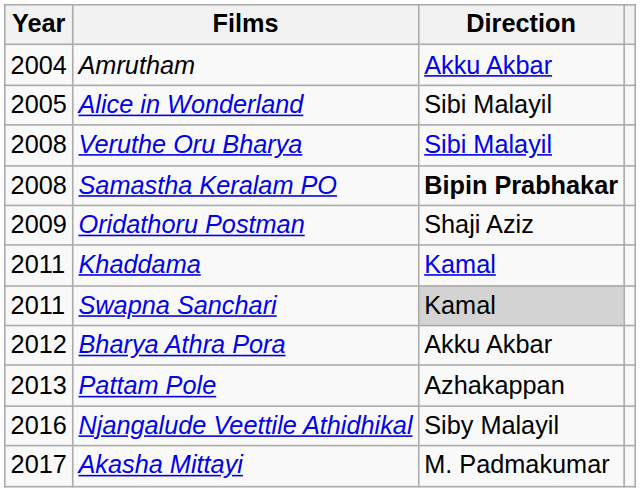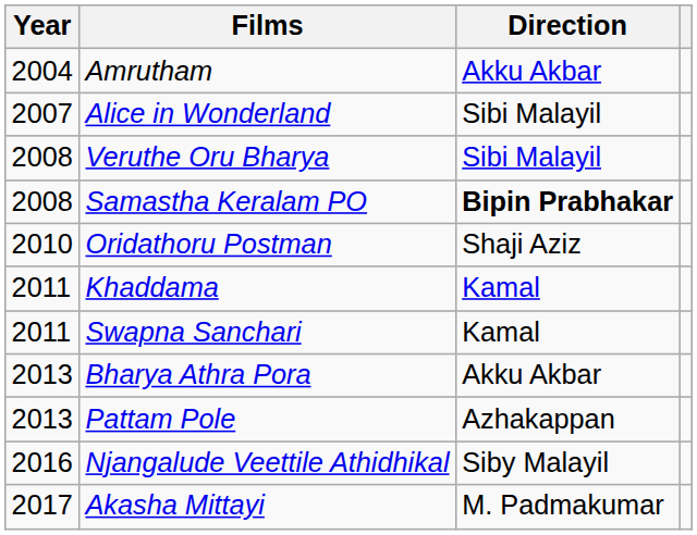 <table class="wikitable sortable">
 <tr>
 <th>Year</th>
 <th>Films</th>
 <th>Direction</th>
 <th></th>
 </tr>
 <tr>
 <td>2004</td>
 <td><em>Amrutham</em></td>
 <td><a href='#'>Akku Akbar</a></td>
 <td></td>
 </tr>
 <tr>
-<td>2005</td>
+<td>2007</td>
 <td><em><a href='#'>Alice in Wonderland</a></em></td>
 <td>Sibi Malayil</td>
 <td></td>
 </tr>
 <tr>
 <td>2008</td>
 <td><em><a href='#'>Veruthe Oru Bharya</a></em></td>
 <td><a href='#'>Sibi Malayil</a></td>
 <td></td>
 </tr>
 <tr>
 <td>2008</td>
 <td><em><a href='#'>Samastha Keralam PO</a></em></td>
 <td><strong>Bipin Prabhakar</strong></td>
 <td></td>
 </tr>
 <tr>
-<td>2009</td>
+<td>2010</td>
 <td><em><a href='#'>Oridathoru Postman</a></em></td>
 <td>Shaji Aziz</td>
 <td></td>
 </tr>
 <tr>
 <td>2011</td>
 <td><em><a href='#'>Khaddama</a></em></td>
 <td><a href='#'>Kamal</a></td>
 <td></td>
 </tr>
 <tr>
 <td>2011</td>
 <td><em><a href='#'>Swapna Sanchari</a></em></td>
-<td style="background: lightgrey;">Kamal</td>
+<td>Kamal</td>
 <td></td>
 </tr>
 <tr>
-<td>2012</td>
+<td>2013</td>
 <td><em><a href='#'>Bharya Athra Pora</a></em></td>
 <td>Akku Akbar</td>
 <td></td>
 </tr>
 <tr>
 <td>2013</td>
 <td><em><a href='#'>Pattam Pole</a></em></td>
 <td>Azhakappan</td>
 <td></td>
 </tr>
 <tr>
 <td>2016</td>
 <td><em><a href='#'>Njangalude Veettile Athidhikal</a></em></td>
 <td>Siby Malayil</td>
 <td></td>
 </tr>
 <tr>
 <td>2017</td>
 <td><em><a href='#'>Akasha Mittayi</a></em></td>
 <td>M. Padmakumar</td>
 <td></td>
 </tr>
 </table>
